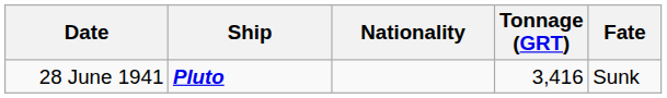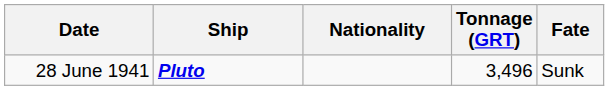 <table class="wikitable sortable">
 <tr>
 <th width="120px">Date</th>
 <th width="120px">Ship</th>
 <th width="120px">Nationality</th>
 <th width="25px">Tonnage <br>(<a href='#'>GRT</a>)</th>
 <th width="50px">Fate</th>
 </tr>
 <tr>
 <td align="right">28 June 1941</td>
 <td align="left"><strong><a href='#'><em>Pluto</em></a></strong></td>
 <td align="left"></td>
-<td align="right">3,416</td>
+<td align="right">3,496</td>
 <td align="left">Sunk</td>
 </tr>
 </table>
